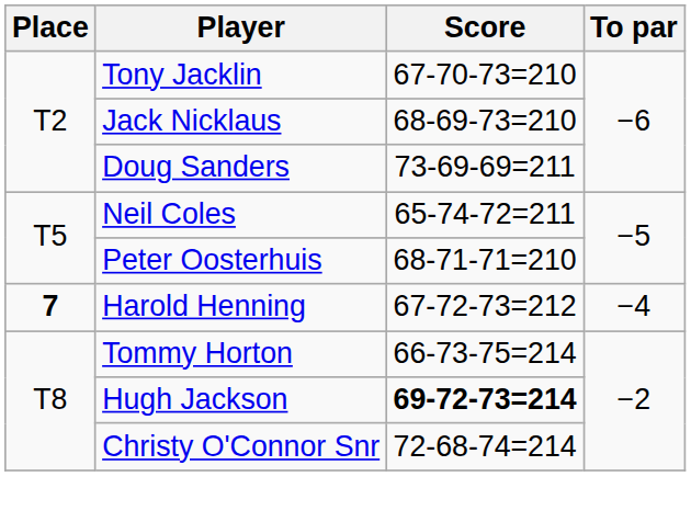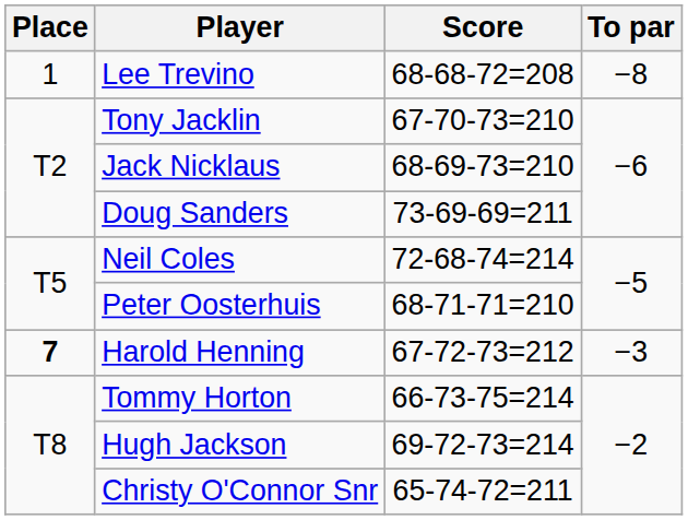 <table class="wikitable">
 <tr>
 <th>Place</th>
 <th>Player</th>
 <th>Score</th>
 <th>To par</th>
+</tr>
+<tr>
+<td align=center>1</td>
+<td> <a href='#'>Lee Trevino</a></td>
+<td align=center>68-68-72=208</td>
+<td align=center>−8</td>
 </tr>
 <tr>
 <td rowspan="3" align=center>T2</td>
 <td> <a href='#'>Tony Jacklin</a></td>
 <td align=center>67-70-73=210</td>
 <td rowspan="3" align=center>−6</td>
 </tr>
 <tr>
 <td> <a href='#'>Jack Nicklaus</a></td>
 <td align=center>68-69-73=210</td>
 </tr>
 <tr>
 <td> <a href='#'>Doug Sanders</a></td>
 <td align=center>73-69-69=211</td>
 </tr>
 <tr>
 <td rowspan="2" align=center>T5</td>
 <td> <a href='#'>Neil Coles</a></td>
-<td align=center>65-74-72=211</td>
+<td align=center>72-68-74=214</td>
 <td rowspan="2" align=center>−5</td>
 </tr>
 <tr>
 <td> <a href='#'>Peter Oosterhuis</a></td>
 <td align=center>68-71-71=210</td>
 </tr>
 <tr>
 <td align=center><strong>7</strong></td>
 <td> <a href='#'>Harold Henning</a></td>
 <td align=center>67-72-73=212</td>
-<td align=center>−4</td>
+<td align=center>−3</td>
 </tr>
 <tr>
 <td rowspan="3" align=center>T8</td>
 <td> <a href='#'>Tommy Horton</a></td>
 <td align=center>66-73-75=214</td>
 <td rowspan="3" align=center>−2</td>
 </tr>
 <tr>
 <td> <a href='#'>Hugh Jackson</a></td>
-<td align=center><strong>69-72-73=214</strong></td>
+<td align=center>69-72-73=214</td>
 </tr>
 <tr>
 <td> <a href='#'>Christy O'Connor Snr</a></td>
-<td align=center>72-68-74=214</td>
+<td align=center>65-74-72=211</td>
 </tr>
 </table>
